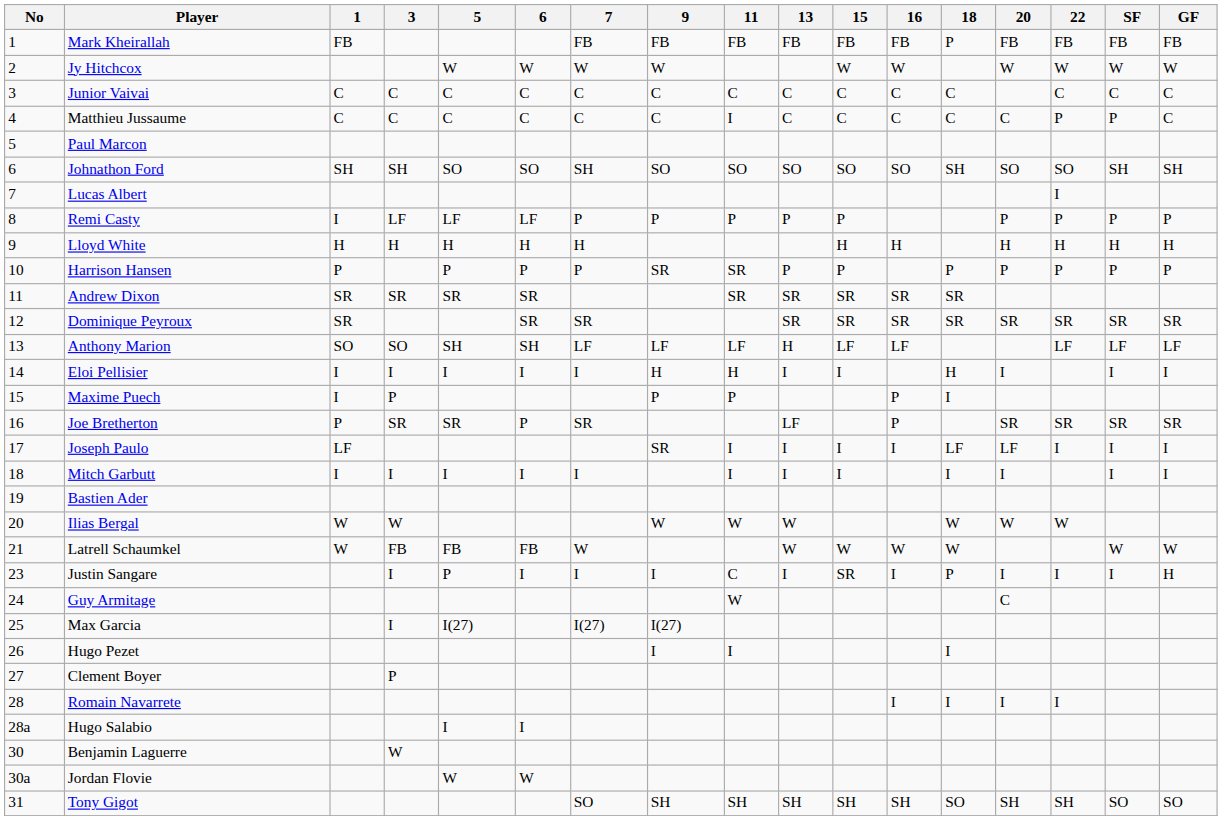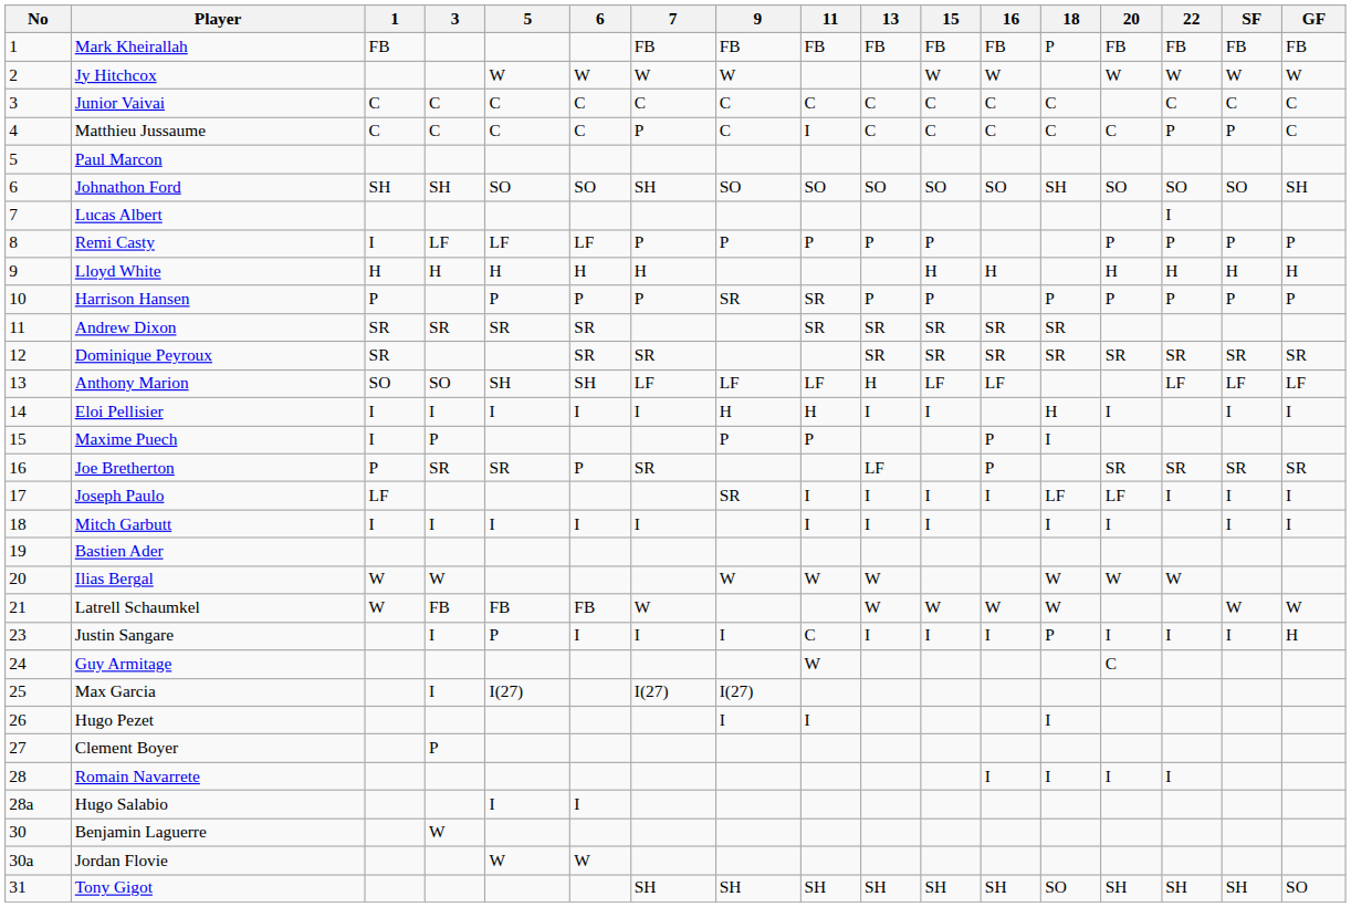 <table class="wikitable"  style="font-size:85%; width:85%;">
 <tr>
 <th>No</th>
 <th>Player</th>
 <th>1</th>
 <th>3</th>
 <th>5</th>
 <th>6</th>
 <th>7</th>
 <th>9</th>
 <th>11</th>
 <th>13</th>
 <th>15</th>
 <th>16</th>
 <th>18</th>
 <th>20</th>
 <th>22</th>
 <th>SF</th>
 <th>GF</th>
 </tr>
 <tr>
 <td>1</td>
 <td><a href='#'>Mark Kheirallah</a></td>
 <td>FB</td>
 <td></td>
 <td></td>
 <td></td>
 <td>FB</td>
 <td>FB</td>
 <td>FB</td>
 <td>FB</td>
 <td>FB</td>
 <td>FB</td>
 <td>P</td>
 <td>FB</td>
 <td>FB</td>
 <td>FB</td>
 <td>FB</td>
 </tr>
 <tr>
 <td>2</td>
 <td><a href='#'>Jy Hitchcox</a></td>
 <td></td>
 <td></td>
 <td>W</td>
 <td>W</td>
 <td>W</td>
 <td>W</td>
 <td></td>
 <td></td>
 <td>W</td>
 <td>W</td>
 <td></td>
 <td>W</td>
 <td>W</td>
 <td>W</td>
 <td>W</td>
 </tr>
 <tr>
 <td>3</td>
 <td><a href='#'>Junior Vaivai</a></td>
 <td>C</td>
 <td>C</td>
 <td>C</td>
 <td>C</td>
 <td>C</td>
 <td>C</td>
 <td>C</td>
 <td>C</td>
 <td>C</td>
 <td>C</td>
 <td>C</td>
 <td></td>
 <td>C</td>
 <td>C</td>
 <td>C</td>
 </tr>
 <tr>
 <td>4</td>
 <td>Matthieu Jussaume</td>
 <td>C</td>
 <td>C</td>
 <td>C</td>
 <td>C</td>
-<td>C</td>
+<td>P</td>
 <td>C</td>
 <td>I</td>
 <td>C</td>
 <td>C</td>
 <td>C</td>
 <td>C</td>
 <td>C</td>
 <td>P</td>
 <td>P</td>
 <td>C</td>
 </tr>
 <tr>
 <td>5</td>
 <td><a href='#'>Paul Marcon</a></td>
 <td></td>
 <td></td>
 <td></td>
 <td></td>
 <td></td>
 <td></td>
 <td></td>
 <td></td>
 <td></td>
 <td></td>
 <td></td>
 <td></td>
 <td></td>
 <td></td>
 <td></td>
 </tr>
 <tr>
 <td>6</td>
 <td><a href='#'>Johnathon Ford</a></td>
 <td>SH</td>
 <td>SH</td>
 <td>SO</td>
 <td>SO</td>
 <td>SH</td>
 <td>SO</td>
 <td>SO</td>
 <td>SO</td>
 <td>SO</td>
 <td>SO</td>
 <td>SH</td>
 <td>SO</td>
 <td>SO</td>
-<td>SH</td>
+<td>SO</td>
 <td>SH</td>
 </tr>
 <tr>
 <td>7</td>
 <td><a href='#'>Lucas Albert</a></td>
 <td></td>
 <td></td>
 <td></td>
 <td></td>
 <td></td>
 <td></td>
 <td></td>
 <td></td>
 <td></td>
 <td></td>
 <td></td>
 <td></td>
 <td>I</td>
 <td></td>
 <td></td>
 </tr>
 <tr>
 <td>8</td>
 <td><a href='#'>Remi Casty</a></td>
 <td>I</td>
 <td>LF</td>
 <td>LF</td>
 <td>LF</td>
 <td>P</td>
 <td>P</td>
 <td>P</td>
 <td>P</td>
 <td>P</td>
 <td></td>
 <td></td>
 <td>P</td>
 <td>P</td>
 <td>P</td>
 <td>P</td>
 </tr>
 <tr>
 <td>9</td>
 <td><a href='#'>Lloyd White</a></td>
 <td>H</td>
 <td>H</td>
 <td>H</td>
 <td>H</td>
 <td>H</td>
 <td></td>
 <td></td>
 <td></td>
 <td>H</td>
 <td>H</td>
 <td></td>
 <td>H</td>
 <td>H</td>
 <td>H</td>
 <td>H</td>
 </tr>
 <tr>
 <td>10</td>
 <td><a href='#'>Harrison Hansen</a></td>
 <td>P</td>
 <td></td>
 <td>P</td>
 <td>P</td>
 <td>P</td>
 <td>SR</td>
 <td>SR</td>
 <td>P</td>
 <td>P</td>
 <td></td>
 <td>P</td>
 <td>P</td>
 <td>P</td>
 <td>P</td>
 <td>P</td>
 </tr>
 <tr>
 <td>11</td>
 <td><a href='#'>Andrew Dixon</a></td>
 <td>SR</td>
 <td>SR</td>
 <td>SR</td>
 <td>SR</td>
 <td></td>
 <td></td>
 <td>SR</td>
 <td>SR</td>
 <td>SR</td>
 <td>SR</td>
 <td>SR</td>
 <td></td>
 <td></td>
 <td></td>
 <td></td>
 </tr>
 <tr>
 <td>12</td>
 <td><a href='#'>Dominique Peyroux</a></td>
 <td>SR</td>
 <td></td>
 <td></td>
 <td>SR</td>
 <td>SR</td>
 <td></td>
 <td></td>
 <td>SR</td>
 <td>SR</td>
 <td>SR</td>
 <td>SR</td>
 <td>SR</td>
 <td>SR</td>
 <td>SR</td>
 <td>SR</td>
 </tr>
 <tr>
 <td>13</td>
 <td><a href='#'>Anthony Marion</a></td>
 <td>SO</td>
 <td>SO</td>
 <td>SH</td>
 <td>SH</td>
 <td>LF</td>
 <td>LF</td>
 <td>LF</td>
 <td>H</td>
 <td>LF</td>
 <td>LF</td>
 <td></td>
 <td></td>
 <td>LF</td>
 <td>LF</td>
 <td>LF</td>
 </tr>
 <tr>
 <td>14</td>
 <td><a href='#'>Eloi Pellisier</a></td>
 <td>I</td>
 <td>I</td>
 <td>I</td>
 <td>I</td>
 <td>I</td>
 <td>H</td>
 <td>H</td>
 <td>I</td>
 <td>I</td>
 <td></td>
 <td>H</td>
 <td>I</td>
 <td></td>
 <td>I</td>
 <td>I</td>
 </tr>
 <tr>
 <td>15</td>
 <td><a href='#'>Maxime Puech</a></td>
 <td>I</td>
 <td>P</td>
 <td></td>
 <td></td>
 <td></td>
 <td>P</td>
 <td>P</td>
 <td></td>
 <td></td>
 <td>P</td>
 <td>I</td>
 <td></td>
 <td></td>
 <td></td>
 <td></td>
 </tr>
 <tr>
 <td>16</td>
 <td><a href='#'>Joe Bretherton</a></td>
 <td>P</td>
 <td>SR</td>
 <td>SR</td>
 <td>P</td>
 <td>SR</td>
 <td></td>
 <td></td>
 <td>LF</td>
 <td></td>
 <td>P</td>
 <td></td>
 <td>SR</td>
 <td>SR</td>
 <td>SR</td>
 <td>SR</td>
 </tr>
 <tr>
 <td>17</td>
 <td><a href='#'>Joseph Paulo</a></td>
 <td>LF</td>
 <td></td>
 <td></td>
 <td></td>
 <td></td>
 <td>SR</td>
 <td>I</td>
 <td>I</td>
 <td>I</td>
 <td>I</td>
 <td>LF</td>
 <td>LF</td>
 <td>I</td>
 <td>I</td>
 <td>I</td>
 </tr>
 <tr>
 <td>18</td>
 <td><a href='#'>Mitch Garbutt</a></td>
 <td>I</td>
 <td>I</td>
 <td>I</td>
 <td>I</td>
 <td>I</td>
 <td></td>
 <td>I</td>
 <td>I</td>
 <td>I</td>
 <td></td>
 <td>I</td>
 <td>I</td>
 <td></td>
 <td>I</td>
 <td>I</td>
 </tr>
 <tr>
 <td>19</td>
 <td><a href='#'>Bastien Ader</a></td>
 <td></td>
 <td></td>
 <td></td>
 <td></td>
 <td></td>
 <td></td>
 <td></td>
 <td></td>
 <td></td>
 <td></td>
 <td></td>
 <td></td>
 <td></td>
 <td></td>
 <td></td>
 </tr>
 <tr>
 <td>20</td>
 <td><a href='#'>Ilias Bergal</a></td>
 <td>W</td>
 <td>W</td>
 <td></td>
 <td></td>
 <td></td>
 <td>W</td>
 <td>W</td>
 <td>W</td>
 <td></td>
 <td></td>
 <td>W</td>
 <td>W</td>
 <td>W</td>
 <td></td>
 <td></td>
 </tr>
 <tr>
 <td>21</td>
 <td>Latrell Schaumkel</td>
 <td>W</td>
 <td>FB</td>
 <td>FB</td>
 <td>FB</td>
 <td>W</td>
 <td></td>
 <td></td>
 <td>W</td>
 <td>W</td>
 <td>W</td>
 <td>W</td>
 <td></td>
 <td></td>
 <td>W</td>
 <td>W</td>
 </tr>
 <tr>
 <td>23</td>
 <td>Justin Sangare</td>
 <td></td>
 <td>I</td>
 <td>P</td>
 <td>I</td>
 <td>I</td>
 <td>I</td>
 <td>C</td>
 <td>I</td>
-<td>SR</td>
+<td>I</td>
 <td>I</td>
 <td>P</td>
 <td>I</td>
 <td>I</td>
 <td>I</td>
 <td>H</td>
 </tr>
 <tr>
 <td>24</td>
 <td><a href='#'>Guy Armitage</a></td>
 <td></td>
 <td></td>
 <td></td>
 <td></td>
 <td></td>
 <td></td>
 <td>W</td>
 <td></td>
 <td></td>
 <td></td>
 <td></td>
 <td>C</td>
 <td></td>
 <td></td>
 <td></td>
 </tr>
 <tr>
 <td>25</td>
 <td>Max Garcia</td>
 <td></td>
 <td>I</td>
 <td>I(27)</td>
 <td></td>
 <td>I(27)</td>
 <td>I(27)</td>
 <td></td>
 <td></td>
 <td></td>
 <td></td>
 <td></td>
 <td></td>
 <td></td>
 <td></td>
 <td></td>
 </tr>
 <tr>
 <td>26</td>
 <td>Hugo Pezet</td>
 <td></td>
 <td></td>
 <td></td>
 <td></td>
 <td></td>
 <td>I</td>
 <td>I</td>
 <td></td>
 <td></td>
 <td></td>
 <td>I</td>
 <td></td>
 <td></td>
 <td></td>
 <td></td>
 </tr>
 <tr>
 <td>27</td>
 <td>Clement Boyer</td>
 <td></td>
 <td>P</td>
 <td></td>
 <td></td>
 <td></td>
 <td></td>
 <td></td>
 <td></td>
 <td></td>
 <td></td>
 <td></td>
 <td></td>
 <td></td>
 <td></td>
 <td></td>
 </tr>
 <tr>
 <td>28</td>
 <td><a href='#'>Romain Navarrete</a></td>
 <td></td>
 <td></td>
 <td></td>
 <td></td>
 <td></td>
 <td></td>
 <td></td>
 <td></td>
 <td></td>
 <td>I</td>
 <td>I</td>
 <td>I</td>
 <td>I</td>
 <td></td>
 <td></td>
 </tr>
 <tr>
 <td>28a</td>
 <td>Hugo Salabio</td>
 <td></td>
 <td></td>
 <td>I</td>
 <td>I</td>
 <td></td>
 <td></td>
 <td></td>
 <td></td>
 <td></td>
 <td></td>
 <td></td>
 <td></td>
 <td></td>
 <td></td>
 <td></td>
 </tr>
 <tr>
 <td>30</td>
 <td>Benjamin Laguerre</td>
 <td></td>
 <td>W</td>
 <td></td>
 <td></td>
 <td></td>
 <td></td>
 <td></td>
 <td></td>
 <td></td>
 <td></td>
 <td></td>
 <td></td>
 <td></td>
 <td></td>
 <td></td>
 </tr>
 <tr>
 <td>30a</td>
 <td>Jordan Flovie</td>
 <td></td>
 <td></td>
 <td>W</td>
 <td>W</td>
 <td></td>
 <td></td>
 <td></td>
 <td></td>
 <td></td>
 <td></td>
 <td></td>
 <td></td>
 <td></td>
 <td></td>
 <td></td>
 </tr>
 <tr>
 <td>31</td>
 <td><a href='#'>Tony Gigot</a></td>
 <td></td>
 <td></td>
 <td></td>
 <td></td>
-<td>SO</td>
+<td>SH</td>
 <td>SH</td>
 <td>SH</td>
 <td>SH</td>
 <td>SH</td>
 <td>SH</td>
 <td>SO</td>
 <td>SH</td>
 <td>SH</td>
-<td>SO</td>
+<td>SH</td>
 <td>SO</td>
 </tr>
 <tr>
 </tr>
 </table>
